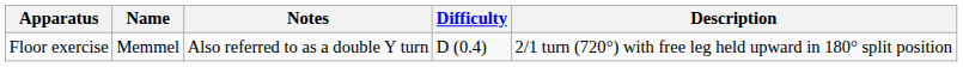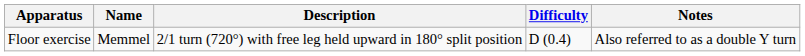 <table class="wikitable">
 <tr>
 <th>Apparatus</th>
 <th>Name</th>
+<th>Description</th>
+<th><a href='#'>Difficulty</a></th>
 <th>Notes</th>
-<th><a href='#'>Difficulty</a></th>
-<th>Description</th>
 </tr>
 <tr>
 <td>Floor exercise</td>
 <td>Memmel</td>
+<td>2/1 turn (720°) with free leg held upward in 180° split position</td>
+<td>D (0.4)</td>
 <td>Also referred to as a double Y turn</td>
-<td>D (0.4)</td>
-<td>2/1 turn (720°) with free leg held upward in 180° split position</td>
 </tr>
 </table>
